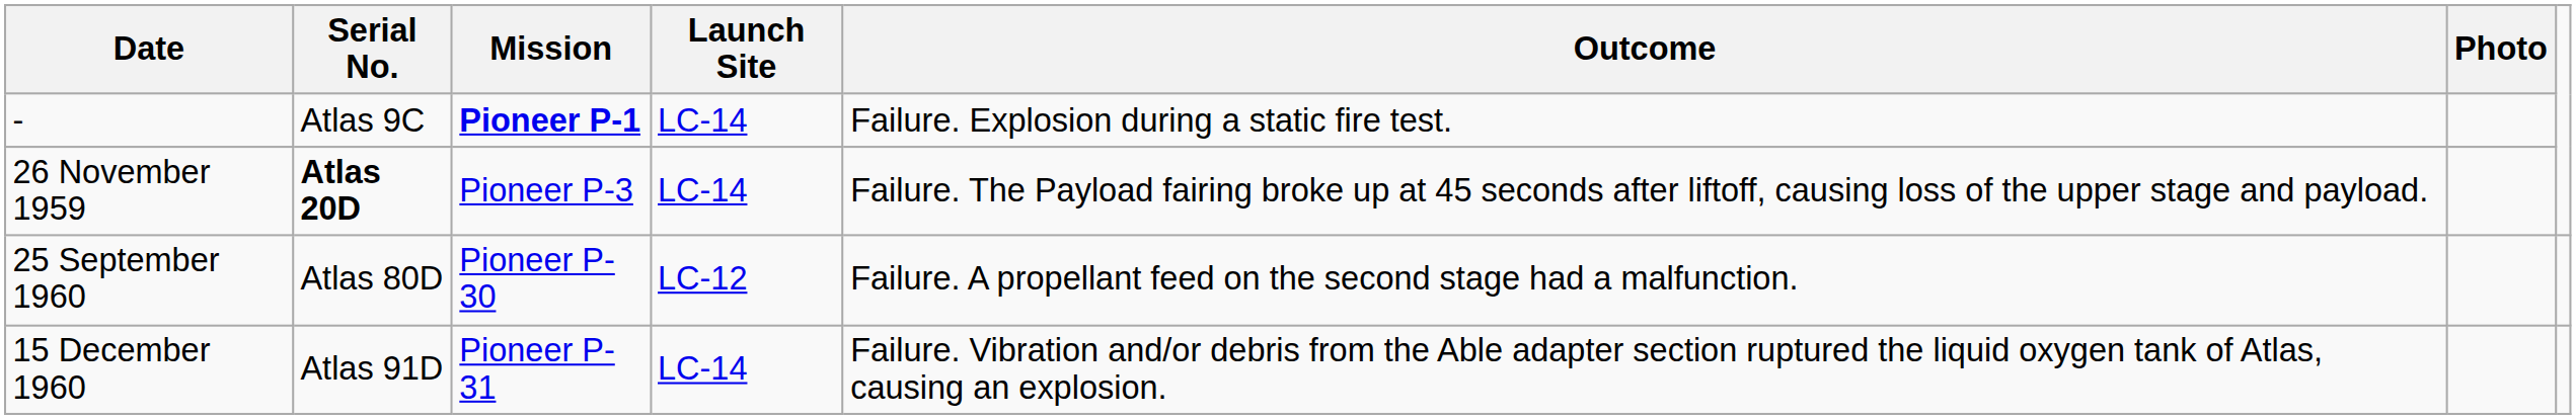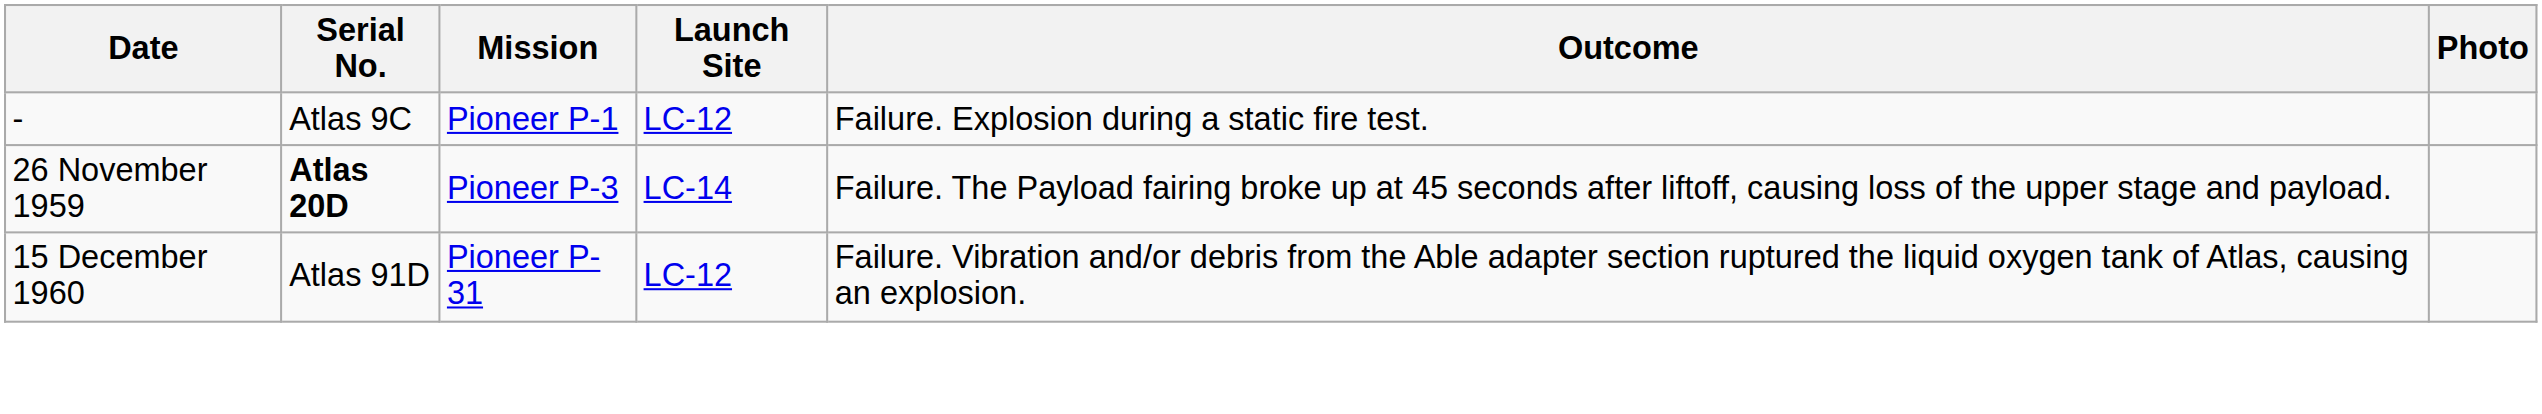 <table class="wikitable sortable">
 <tr>
 <th>Date</th>
 <th>Serial No.</th>
 <th>Mission</th>
 <th>Launch Site</th>
 <th>Outcome</th>
 <th>Photo</th>
 </tr>
 <tr>
 <td>-</td>
 <td>Atlas 9C</td>
-<td><strong><a href='#'>Pioneer P-1</a></strong></td>
-<td><a href='#'>LC-14</a></td>
+<td><a href='#'>Pioneer P-1</a></td>
+<td><a href='#'>LC-12</a></td>
 <td>Failure. Explosion during a static fire test.</td>
 <td></td>
 </tr>
 <tr>
 <td>26 November 1959</td>
 <td><strong>Atlas 20D</strong></td>
 <td><a href='#'>Pioneer P-3</a></td>
 <td><a href='#'>LC-14</a></td>
 <td>Failure. The Payload fairing broke up at 45 seconds after liftoff, causing loss of the upper stage and payload.</td>
 <td></td>
 </tr>
 <tr>
-<td>25 September 1960</td>
-<td>Atlas 80D</td>
-<td><a href='#'>Pioneer P-30</a></td>
-<td><a href='#'>LC-12</a></td>
-<td>Failure. A propellant feed on the second stage had a malfunction.</td>
-<td></td>
-<td></td>
-</tr>
-<tr>
 <td>15 December 1960</td>
 <td>Atlas 91D</td>
 <td><a href='#'>Pioneer P-31</a></td>
-<td><a href='#'>LC-14</a></td>
+<td><a href='#'>LC-12</a></td>
 <td rowspan="2">Failure. Vibration and/or debris from the Able adapter section ruptured the liquid oxygen tank of Atlas, causing an explosion.</td>
 <td></td>
 </tr>
 </table>
